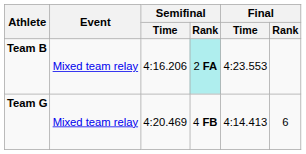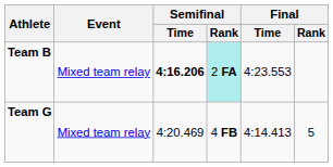 <table class="wikitable" style="font-size:90%">
 <tr>
 <th rowspan=2>Athlete</th>
 <th rowspan=2>Event</th>
 <th colspan=2>Semifinal</th>
 <th colspan=2>Final</th>
 </tr>
 <tr style="font-size:95%">
 <th>Time</th>
 <th>Rank</th>
 <th>Time</th>
 <th>Rank</th>
 </tr>
 <tr align=center>
 <td align=left><strong>Team B</strong><br><br><br><br></td>
 <td align=left><a href='#'>Mixed team relay</a></td>
-<td>4:16.206</td>
+<td><strong>4:16.206</strong></td>
 <td style="background: paleturquoise;">2 <strong>FA</strong></td>
 <td>4:23.553</td>
 <td></td>
 </tr>
 <tr align=center>
 <td align=left><strong>Team G</strong><br><br><br><br></td>
 <td align=left><a href='#'>Mixed team relay</a></td>
 <td>4:20.469</td>
 <td>4 <strong>FB</strong></td>
 <td>4:14.413</td>
-<td>6</td>
+<td>5</td>
 </tr>
 </table>
